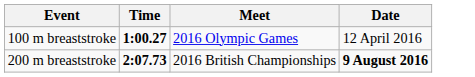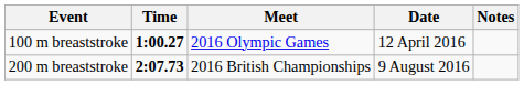 <table class="wikitable">
 <tr>
 <th>Event</th>
 <th>Time</th>
 <th>Meet</th>
 <th>Date</th>
+<th>Notes</th>
 </tr>
 <tr>
 <td>100 m breaststroke</td>
 <td><strong>1:00.27</strong></td>
 <td><a href='#'>2016 Olympic Games</a></td>
 <td>12 April 2016</td>
+<td></td>
 </tr>
 <tr>
 <td>200 m breaststroke</td>
 <td><strong>2:07.73</strong></td>
 <td>2016 British Championships</td>
-<td><strong>9 August 2016</strong></td>
+<td>9 August 2016</td>
+<td></td>
 </tr>
 </table>
